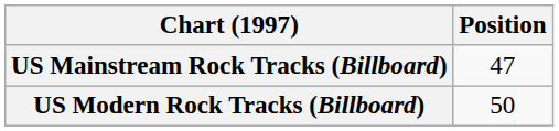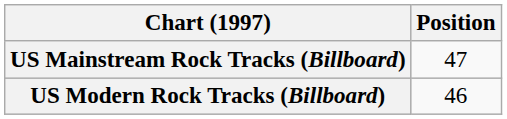 <table class="wikitable plainrowheaders" style="text-align:center">
 <tr>
 <th>Chart (1997)</th>
 <th>Position</th>
 </tr>
 <tr>
 <th scope="row">US Mainstream Rock Tracks (<em>Billboard</em>)</th>
 <td>47</td>
 </tr>
 <tr>
 <th scope="row">US Modern Rock Tracks (<em>Billboard</em>)</th>
-<td>50</td>
+<td>46</td>
 </tr>
 </table>
